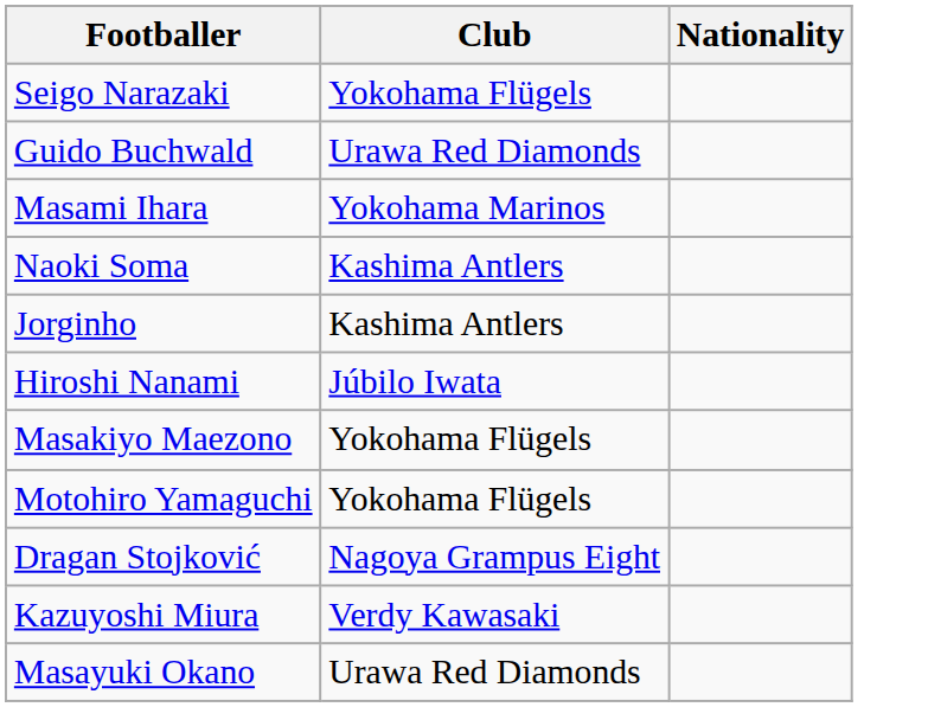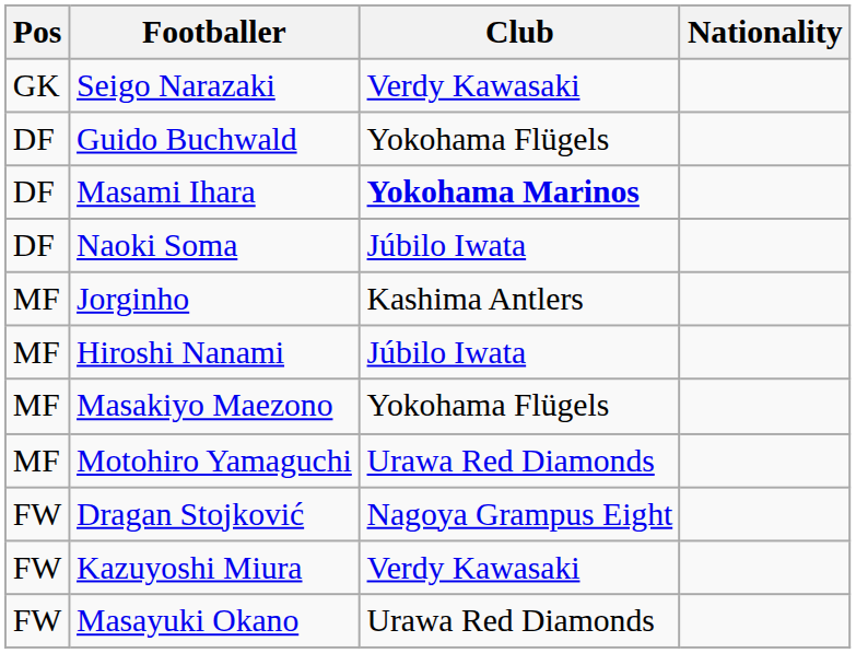 <table class="wikitable" style="font-size: 95%;">
 <tr>
+<th>Pos</th>
 <th>Footballer</th>
 <th>Club</th>
 <th>Nationality</th>
 </tr>
 <tr>
+<td>GK</td>
 <td><a href='#'>Seigo Narazaki</a></td>
-<td><a href='#'>Yokohama Flügels</a></td>
+<td><a href='#'>Verdy Kawasaki</a></td>
 <td></td>
 </tr>
 <tr>
+<td>DF</td>
 <td><a href='#'>Guido Buchwald</a></td>
-<td><a href='#'>Urawa Red Diamonds</a></td>
+<td>Yokohama Flügels</td>
 <td></td>
 </tr>
 <tr>
+<td>DF</td>
 <td><a href='#'>Masami Ihara</a></td>
-<td><a href='#'>Yokohama Marinos</a></td>
+<td><strong><a href='#'>Yokohama Marinos</a></strong></td>
 <td></td>
 </tr>
 <tr>
+<td>DF</td>
 <td><a href='#'>Naoki Soma</a></td>
-<td><a href='#'>Kashima Antlers</a></td>
+<td><a href='#'>Júbilo Iwata</a></td>
 <td></td>
 </tr>
 <tr>
+<td>MF</td>
 <td><a href='#'>Jorginho</a></td>
 <td>Kashima Antlers</td>
 <td></td>
 </tr>
 <tr>
+<td>MF</td>
 <td><a href='#'>Hiroshi Nanami</a></td>
 <td><a href='#'>Júbilo Iwata</a></td>
 <td></td>
 </tr>
 <tr>
+<td>MF</td>
 <td><a href='#'>Masakiyo Maezono</a></td>
 <td>Yokohama Flügels</td>
 <td></td>
 </tr>
 <tr>
+<td>MF</td>
 <td><a href='#'>Motohiro Yamaguchi</a></td>
-<td>Yokohama Flügels</td>
+<td><a href='#'>Urawa Red Diamonds</a></td>
 <td></td>
 </tr>
 <tr>
+<td>FW</td>
 <td><a href='#'>Dragan Stojković</a></td>
 <td><a href='#'>Nagoya Grampus Eight</a></td>
 <td></td>
 </tr>
 <tr>
+<td>FW</td>
 <td><a href='#'>Kazuyoshi Miura</a></td>
 <td><a href='#'>Verdy Kawasaki</a></td>
 <td></td>
 </tr>
 <tr>
+<td>FW</td>
 <td><a href='#'>Masayuki Okano</a></td>
 <td>Urawa Red Diamonds</td>
 <td></td>
 </tr>
 </table>
